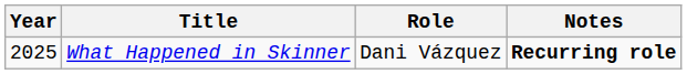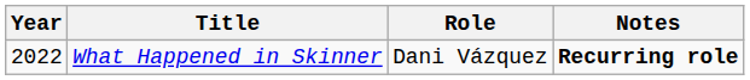 <table class="wikitable">
 <tr>
 <th>Year</th>
 <th>Title</th>
 <th>Role</th>
 <th>Notes</th>
 </tr>
 <tr>
-<td>2025</td>
+<td>2022</td>
 <td><em><a href='#'>What Happened in Skinner</a></em></td>
 <td>Dani Vázquez</td>
 <td><strong>Recurring role</strong></td>
 </tr>
 </table>
